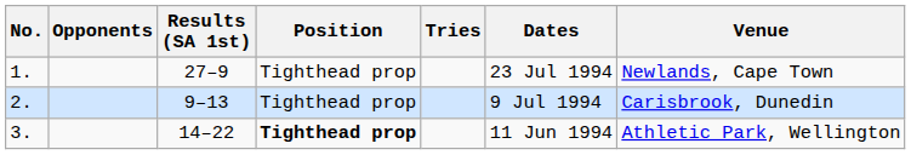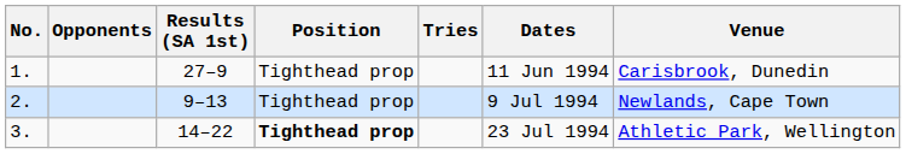 <table class="wikitable sortable">
 <tr>
 <th>No.</th>
 <th>Opponents</th>
 <th>Results<br>(SA 1st)</th>
 <th>Position</th>
 <th>Tries</th>
 <th>Dates</th>
 <th>Venue</th>
 </tr>
 <tr>
 <td>1.</td>
 <td></td>
 <td align="center">27–9</td>
 <td>Tighthead prop</td>
 <td></td>
-<td>23 Jul 1994</td>
-<td><a href='#'>Newlands</a>, Cape Town</td>
+<td>11 Jun 1994</td>
+<td><a href='#'>Carisbrook</a>, Dunedin</td>
 </tr>
 <tr style="background: #D0E6FF;">
 <td>2.</td>
 <td></td>
 <td align="center">9–13</td>
 <td>Tighthead prop</td>
 <td></td>
 <td>9 Jul 1994</td>
-<td><a href='#'>Carisbrook</a>, Dunedin</td>
+<td><a href='#'>Newlands</a>, Cape Town</td>
 </tr>
 <tr>
 <td>3.</td>
 <td></td>
 <td align="center">14–22</td>
 <td><strong>Tighthead prop</strong></td>
 <td></td>
-<td>11 Jun 1994</td>
+<td>23 Jul 1994</td>
 <td><a href='#'>Athletic Park</a>, Wellington</td>
 </tr>
 </table>
